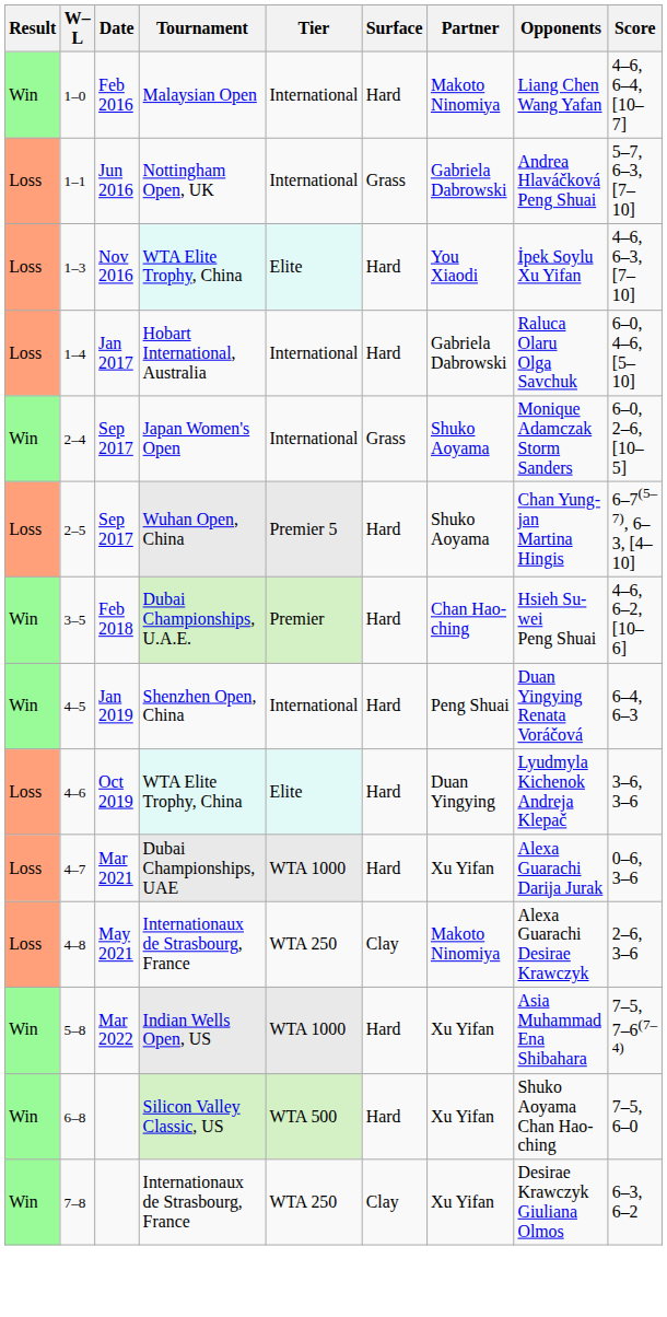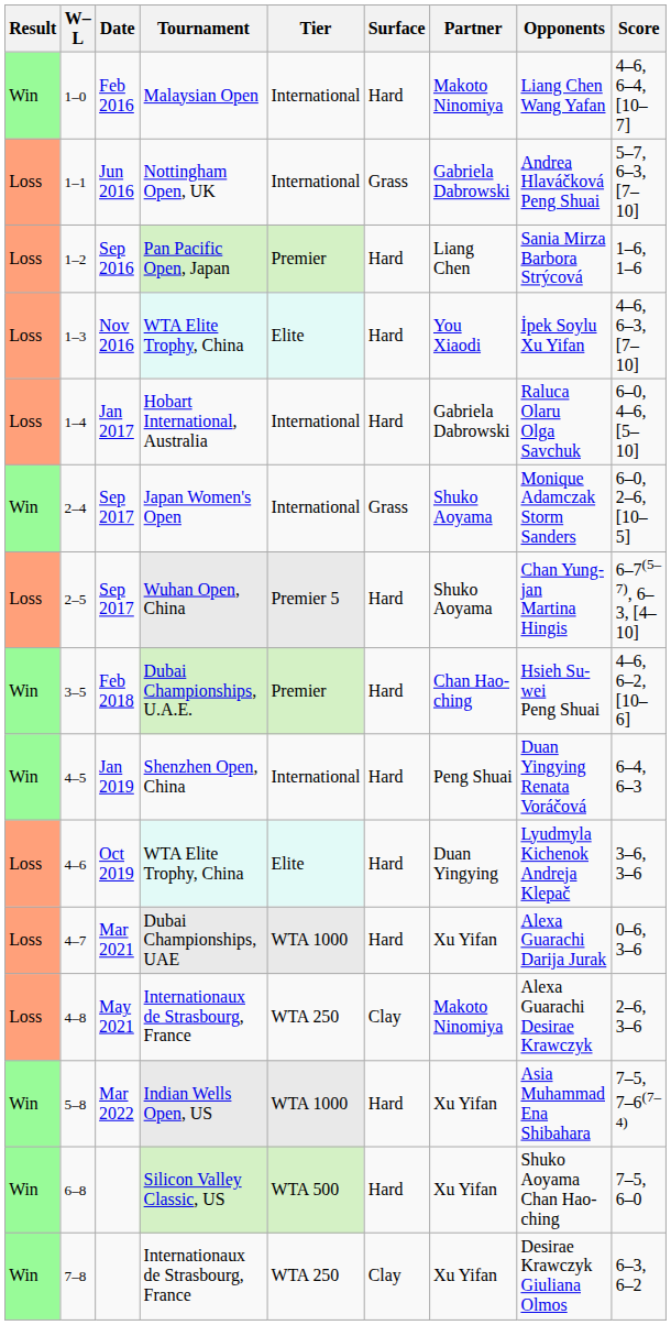 <table class="sortable wikitable">
 <tr>
 <th>Result</th>
 <th class="unsortable">W–L</th>
 <th>Date</th>
 <th>Tournament</th>
 <th>Tier</th>
 <th>Surface</th>
 <th>Partner</th>
 <th>Opponents</th>
 <th class="unsortable">Score</th>
 </tr>
 <tr>
 <td style="background:#98fb98;">Win</td>
 <td><small>1–0</small></td>
 <td><a href='#'>Feb 2016</a></td>
 <td><a href='#'>Malaysian Open</a></td>
 <td>International</td>
 <td>Hard</td>
 <td> <a href='#'>Makoto Ninomiya</a></td>
 <td> <a href='#'>Liang Chen</a> <br>  <a href='#'>Wang Yafan</a></td>
 <td>4–6, 6–4, [10–7]</td>
 </tr>
 <tr>
 <td style="background:#ffa07a;">Loss</td>
 <td><small>1–1</small></td>
 <td><a href='#'>Jun 2016</a></td>
 <td><a href='#'>Nottingham Open</a>, UK</td>
 <td>International</td>
 <td>Grass</td>
 <td> <a href='#'>Gabriela Dabrowski</a></td>
 <td> <a href='#'>Andrea Hlaváčková</a> <br>  <a href='#'>Peng Shuai</a></td>
 <td>5–7, 6–3, [7–10]</td>
+</tr>
+<tr>
+<td style="background:#ffa07a;">Loss</td>
+<td><small>1–2</small></td>
+<td><a href='#'>Sep 2016</a></td>
+<td style="background:#d4f1c5;"><a href='#'>Pan Pacific Open</a>, Japan</td>
+<td style="background:#d4f1c5;">Premier</td>
+<td>Hard</td>
+<td> Liang Chen</td>
+<td> <a href='#'>Sania Mirza</a> <br>  <a href='#'>Barbora Strýcová</a></td>
+<td>1–6, 1–6</td>
 </tr>
 <tr>
 <td style="background:#ffa07a;">Loss</td>
 <td><small>1–3</small></td>
 <td><a href='#'>Nov 2016</a></td>
 <td style="background:#e2faf7;"><a href='#'>WTA Elite Trophy</a>, China</td>
 <td style="background:#e2faf7;">Elite</td>
 <td>Hard</td>
 <td> <a href='#'>You Xiaodi</a></td>
 <td> <a href='#'>İpek Soylu</a> <br>  <a href='#'>Xu Yifan</a></td>
 <td>4–6, 6–3, [7–10]</td>
 </tr>
 <tr>
 <td style="background:#ffa07a;">Loss</td>
 <td><small>1–4</small></td>
 <td><a href='#'>Jan 2017</a></td>
 <td><a href='#'>Hobart International</a>, Australia</td>
 <td>International</td>
 <td>Hard</td>
 <td> Gabriela Dabrowski</td>
 <td> <a href='#'>Raluca Olaru</a> <br>  <a href='#'>Olga Savchuk</a></td>
 <td>6–0, 4–6, [5–10]</td>
 </tr>
 <tr>
 <td bgcolor=98FB98>Win</td>
 <td><small>2–4</small></td>
 <td><a href='#'>Sep 2017</a></td>
 <td><a href='#'>Japan Women's Open</a></td>
 <td>International</td>
 <td>Grass</td>
 <td> <a href='#'>Shuko Aoyama</a></td>
 <td> <a href='#'>Monique Adamczak</a> <br>  <a href='#'>Storm Sanders</a></td>
 <td>6–0, 2–6, [10–5]</td>
 </tr>
 <tr>
 <td bgcolor=FFA07A>Loss</td>
 <td><small>2–5</small></td>
 <td><a href='#'>Sep 2017</a></td>
 <td style="background:#e9e9e9;"><a href='#'>Wuhan Open</a>, China</td>
 <td style="background:#e9e9e9;">Premier 5</td>
 <td>Hard</td>
 <td> Shuko Aoyama</td>
 <td> <a href='#'>Chan Yung-jan</a> <br>  <a href='#'>Martina Hingis</a></td>
 <td>6–7<sup>(5–7)</sup>, 6–3, [4–10]</td>
 </tr>
 <tr>
 <td bgcolor=98FB98>Win</td>
 <td><small>3–5</small></td>
 <td><a href='#'>Feb 2018</a></td>
 <td style="background:#d4f1c5;"><a href='#'>Dubai Championships</a>, U.A.E.</td>
 <td style="background:#d4f1c5;">Premier</td>
 <td>Hard</td>
 <td> <a href='#'>Chan Hao-ching</a></td>
 <td> <a href='#'>Hsieh Su-wei</a> <br>  Peng Shuai</td>
 <td>4–6, 6–2, [10–6]</td>
 </tr>
 <tr>
 <td bgcolor=98FB98>Win</td>
 <td><small>4–5</small></td>
 <td><a href='#'>Jan 2019</a></td>
 <td><a href='#'>Shenzhen Open</a>, China</td>
 <td>International</td>
 <td>Hard</td>
 <td> Peng Shuai</td>
 <td> <a href='#'>Duan Yingying</a> <br>  <a href='#'>Renata Voráčová</a></td>
 <td>6–4, 6–3</td>
 </tr>
 <tr>
 <td style="background:#ffa07a;">Loss</td>
 <td><small>4–6</small></td>
 <td><a href='#'>Oct 2019</a></td>
 <td style="background:#e2faf7;">WTA Elite Trophy, China</td>
 <td style="background:#e2faf7;">Elite</td>
 <td>Hard</td>
 <td> Duan Yingying</td>
 <td> <a href='#'>Lyudmyla Kichenok</a> <br>  <a href='#'>Andreja Klepač</a></td>
 <td>3–6, 3–6</td>
 </tr>
 <tr>
 <td bgcolor=FFA07A>Loss</td>
 <td><small>4–7</small></td>
 <td><a href='#'>Mar 2021</a></td>
 <td style="background:#e9e9e9;">Dubai Championships, UAE</td>
 <td style="background:#e9e9e9;">WTA 1000</td>
 <td>Hard</td>
 <td> Xu Yifan</td>
 <td> <a href='#'>Alexa Guarachi</a> <br>  <a href='#'>Darija Jurak</a></td>
 <td>0–6, 3–6</td>
 </tr>
 <tr>
 <td bgcolor=FFA07A>Loss</td>
 <td><small>4–8</small></td>
 <td><a href='#'>May 2021</a></td>
 <td><a href='#'>Internationaux de Strasbourg</a>, France</td>
 <td>WTA 250</td>
 <td>Clay</td>
 <td> <a href='#'>Makoto Ninomiya</a></td>
 <td> Alexa Guarachi <br>  <a href='#'>Desirae Krawczyk</a></td>
 <td>2–6, 3–6</td>
 </tr>
 <tr>
 <td bgcolor=98FB98>Win</td>
 <td><small>5–8</small></td>
 <td><a href='#'>Mar 2022</a></td>
 <td style="background:#e9e9e9;"><a href='#'>Indian Wells Open</a>, US</td>
 <td style="background:#e9e9e9;">WTA 1000</td>
 <td>Hard</td>
 <td> Xu Yifan</td>
 <td> <a href='#'>Asia Muhammad</a> <br>  <a href='#'>Ena Shibahara</a></td>
 <td>7–5, 7–6<sup>(7–4)</sup></td>
 </tr>
 <tr>
 <td style="background:#98fb98;">Win</td>
 <td><small>6–8</small></td>
 <td><a href='#'></a></td>
 <td style="background:#d4f1c5;"><a href='#'>Silicon Valley Classic</a>, US</td>
 <td style="background:#d4f1c5;">WTA 500</td>
 <td>Hard</td>
 <td> Xu Yifan</td>
 <td> Shuko Aoyama <br>  Chan Hao-ching</td>
 <td>7–5, 6–0</td>
 </tr>
 <tr>
 <td style="background:#98fb98;">Win</td>
 <td><small>7–8</small></td>
 <td><a href='#'></a></td>
 <td>Internationaux de Strasbourg, France</td>
 <td>WTA 250</td>
 <td>Clay</td>
 <td> Xu Yifan</td>
 <td> Desirae Krawczyk <br>  <a href='#'>Giuliana Olmos</a></td>
 <td>6–3, 6–2</td>
 </tr>
 </table>
